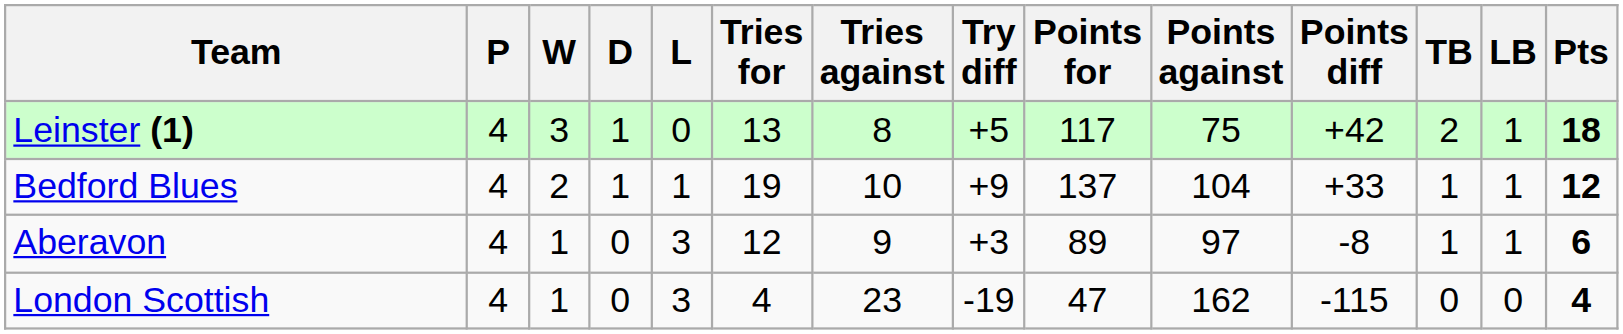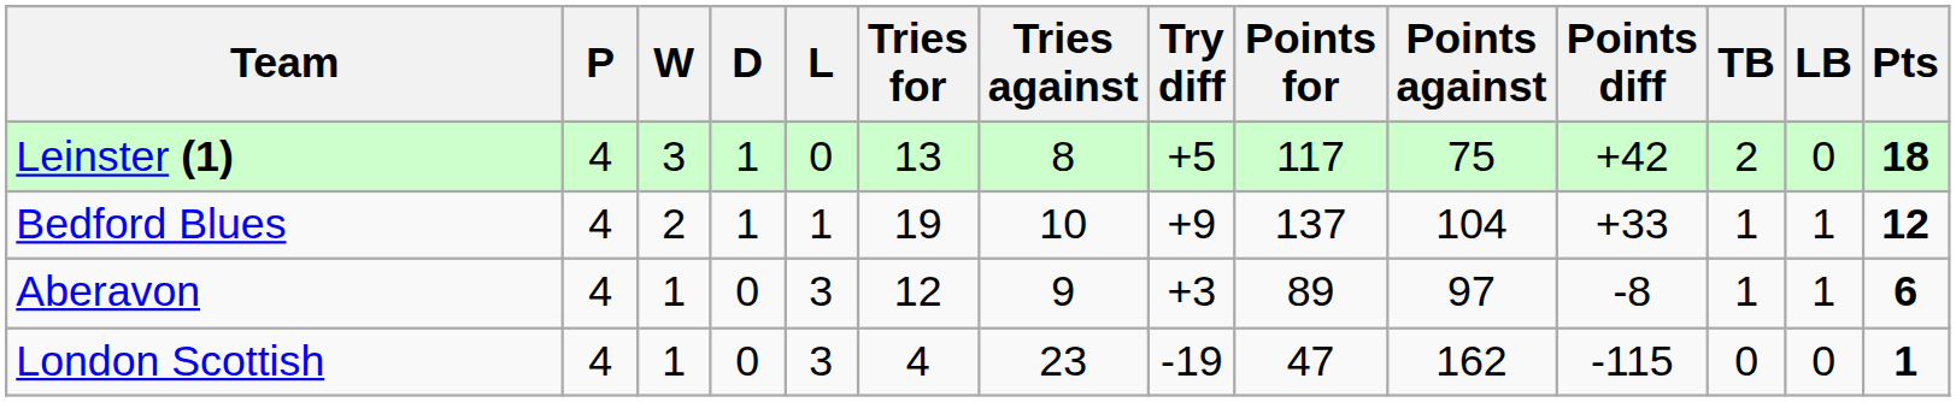 <table class="wikitable" style="text-align: center;">
 <tr>
 <th width="200">Team</th>
 <th width="20">P</th>
 <th width="20">W</th>
 <th width="20">D</th>
 <th width="20">L</th>
 <th width="20">Tries for</th>
 <th width="20">Tries against</th>
 <th width="20">Try diff</th>
 <th width="20">Points for</th>
 <th width="20">Points against</th>
 <th width="25">Points diff</th>
 <th width="20">TB</th>
 <th width="20">LB</th>
 <th width="20">Pts</th>
 </tr>
 <tr bgcolor=ccffcc>
 <td align=left> <a href='#'>Leinster</a> <strong>(1)</strong></td>
 <td>4</td>
 <td>3</td>
 <td>1</td>
 <td>0</td>
 <td>13</td>
 <td>8</td>
 <td>+5</td>
 <td>117</td>
 <td>75</td>
 <td>+42</td>
 <td>2</td>
-<td>1</td>
+<td>0</td>
 <td><strong>18</strong></td>
 </tr>
 <tr>
 <td align=left> <a href='#'>Bedford Blues</a></td>
 <td>4</td>
 <td>2</td>
 <td>1</td>
 <td>1</td>
 <td>19</td>
 <td>10</td>
 <td>+9</td>
 <td>137</td>
 <td>104</td>
 <td>+33</td>
 <td>1</td>
 <td>1</td>
 <td><strong>12</strong></td>
 </tr>
 <tr>
 <td align=left> <a href='#'>Aberavon</a></td>
 <td>4</td>
 <td>1</td>
 <td>0</td>
 <td>3</td>
 <td>12</td>
 <td>9</td>
 <td>+3</td>
 <td>89</td>
 <td>97</td>
 <td>-8</td>
 <td>1</td>
 <td>1</td>
 <td><strong>6</strong></td>
 </tr>
 <tr>
 <td align=left> <a href='#'>London Scottish</a></td>
 <td>4</td>
 <td>1</td>
 <td>0</td>
 <td>3</td>
 <td>4</td>
 <td>23</td>
 <td>-19</td>
 <td>47</td>
 <td>162</td>
 <td>-115</td>
 <td>0</td>
 <td>0</td>
-<td><strong>4</strong></td>
+<td><strong>1</strong></td>
 </tr>
 </table>
